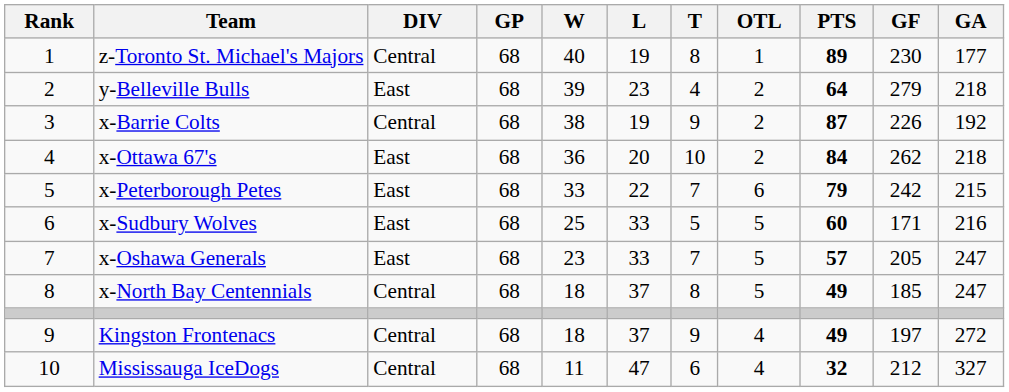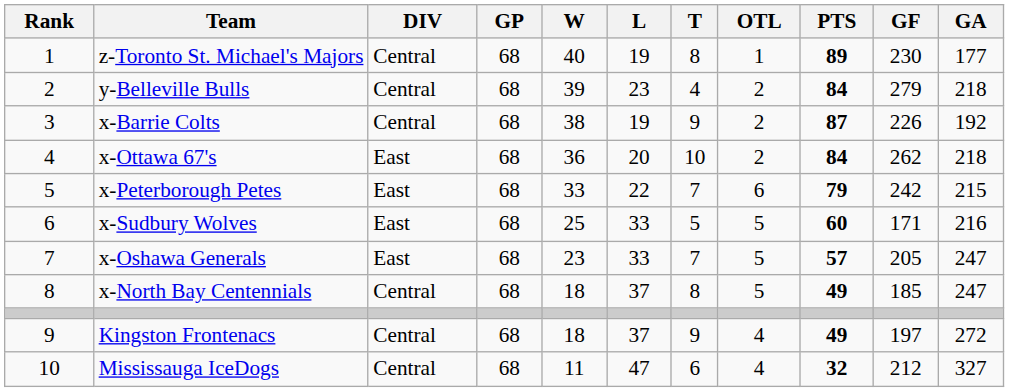 <table class="wikitable sortable" style="text-align:center">
 <tr>
 <th>Rank</th>
 <th width="27.5%">Team</th>
 <th>DIV</th>
 <th width="6.5%">GP</th>
 <th width="6.5%">W</th>
 <th width="6.5%">L</th>
 <th>T</th>
 <th>OTL</th>
 <th>PTS</th>
 <th width="6.5%">GF</th>
 <th width="6.5%">GA</th>
 </tr>
 <tr>
 <td>1</td>
 <td align=left>z-<a href='#'>Toronto St. Michael's Majors</a></td>
 <td align=left>Central</td>
 <td>68</td>
 <td>40</td>
 <td>19</td>
 <td>8</td>
 <td>1</td>
 <td><strong>89</strong></td>
 <td>230</td>
 <td>177</td>
 </tr>
 <tr>
 <td>2</td>
 <td align=left>y-<a href='#'>Belleville Bulls</a></td>
-<td align=left>East</td>
+<td align=left>Central</td>
 <td>68</td>
 <td>39</td>
 <td>23</td>
 <td>4</td>
 <td>2</td>
-<td><strong>64</strong></td>
+<td><strong>84</strong></td>
 <td>279</td>
 <td>218</td>
 </tr>
 <tr>
 <td>3</td>
 <td align=left>x-<a href='#'>Barrie Colts</a></td>
 <td align=left>Central</td>
 <td>68</td>
 <td>38</td>
 <td>19</td>
 <td>9</td>
 <td>2</td>
 <td><strong>87</strong></td>
 <td>226</td>
 <td>192</td>
 </tr>
 <tr>
 <td>4</td>
 <td align=left>x-<a href='#'>Ottawa 67's</a></td>
 <td align=left>East</td>
 <td>68</td>
 <td>36</td>
 <td>20</td>
 <td>10</td>
 <td>2</td>
 <td><strong>84</strong></td>
 <td>262</td>
 <td>218</td>
 </tr>
 <tr>
 <td>5</td>
 <td align=left>x-<a href='#'>Peterborough Petes</a></td>
 <td align=left>East</td>
 <td>68</td>
 <td>33</td>
 <td>22</td>
 <td>7</td>
 <td>6</td>
 <td><strong>79</strong></td>
 <td>242</td>
 <td>215</td>
 </tr>
 <tr>
 <td>6</td>
 <td align=left>x-<a href='#'>Sudbury Wolves</a></td>
 <td align=left>East</td>
 <td>68</td>
 <td>25</td>
 <td>33</td>
 <td>5</td>
 <td>5</td>
 <td><strong>60</strong></td>
 <td>171</td>
 <td>216</td>
 </tr>
 <tr>
 <td>7</td>
 <td align=left>x-<a href='#'>Oshawa Generals</a></td>
 <td align=left>East</td>
 <td>68</td>
 <td>23</td>
 <td>33</td>
 <td>7</td>
 <td>5</td>
 <td><strong>57</strong></td>
 <td>205</td>
 <td>247</td>
 </tr>
 <tr>
 <td>8</td>
 <td align=left>x-<a href='#'>North Bay Centennials</a></td>
 <td align=left>Central</td>
 <td>68</td>
 <td>18</td>
 <td>37</td>
 <td>8</td>
 <td>5</td>
 <td><strong>49</strong></td>
 <td>185</td>
 <td>247</td>
 </tr>
 <tr style="background-color:#cccccc;">
 <td></td>
 <td></td>
 <td></td>
 <td></td>
 <td></td>
 <td></td>
 <td></td>
 <td></td>
 <td></td>
 <td></td>
 <td></td>
 </tr>
 <tr>
 <td>9</td>
 <td align=left><a href='#'>Kingston Frontenacs</a></td>
 <td align=left>Central</td>
 <td>68</td>
 <td>18</td>
 <td>37</td>
 <td>9</td>
 <td>4</td>
 <td><strong>49</strong></td>
 <td>197</td>
 <td>272</td>
 </tr>
 <tr>
 <td>10</td>
 <td align=left><a href='#'>Mississauga IceDogs</a></td>
 <td align=left>Central</td>
 <td>68</td>
 <td>11</td>
 <td>47</td>
 <td>6</td>
 <td>4</td>
 <td><strong>32</strong></td>
 <td>212</td>
 <td>327</td>
 </tr>
 </table>
